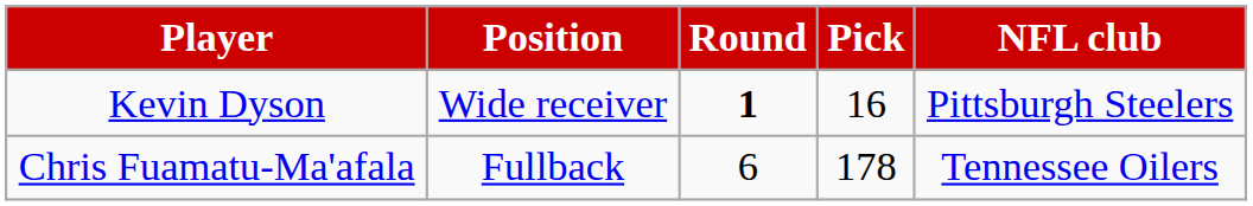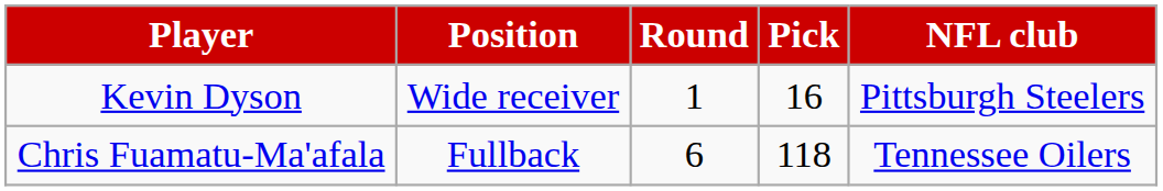 <table class="wikitable" width="78%">
 <tr align="center" style="background:#CC0000; color:white">
 <td><strong>Player</strong></td>
 <td><strong>Position</strong></td>
 <td><strong>Round</strong></td>
 <td><strong>Pick</strong></td>
 <td><strong>NFL club</strong></td>
 </tr>
 <tr align="center">
 <td><a href='#'>Kevin Dyson</a></td>
 <td><a href='#'>Wide receiver</a></td>
-<td><strong>1</strong></td>
+<td>1</td>
 <td>16</td>
 <td><a href='#'>Pittsburgh Steelers</a></td>
 </tr>
 <tr align="center">
 <td><a href='#'>Chris Fuamatu-Ma'afala</a></td>
 <td><a href='#'>Fullback</a></td>
 <td>6</td>
-<td>178</td>
+<td>118</td>
 <td><a href='#'>Tennessee Oilers</a></td>
 </tr>
 </table>
